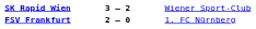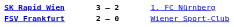 <table width=100% cellspacing=1>
 <tr>
 <th width=25%></th>
 <th width=10%></th>
 <th width=25%></th>
 <th></th>
 </tr>
 <tr style=font-size:90%>
 <td align=right><strong><a href='#'>SK Rapid Wien</a></strong></td>
 <td align=center><strong>3 – 2</strong></td>
-<td><a href='#'>Wiener Sport-Club</a></td>
+<td><a href='#'>1. FC Nürnberg</a></td>
 </tr>
 <tr style=font-size:90%>
 <td align=right><strong><a href='#'>FSV Frankfurt</a></strong></td>
 <td align=center><strong>2 – 0</strong></td>
-<td><a href='#'>1. FC Nürnberg</a></td>
+<td><a href='#'>Wiener Sport-Club</a></td>
 </tr>
 </table>
